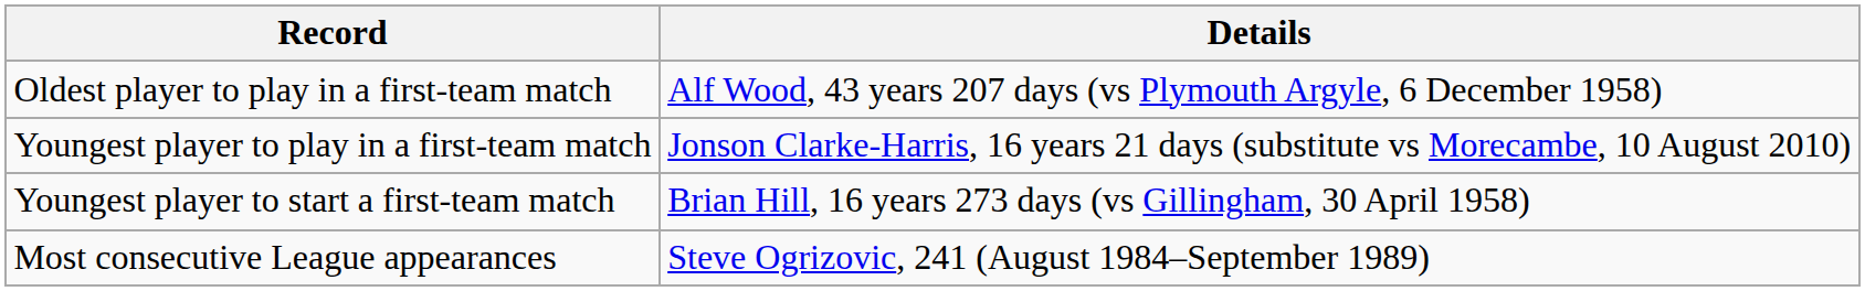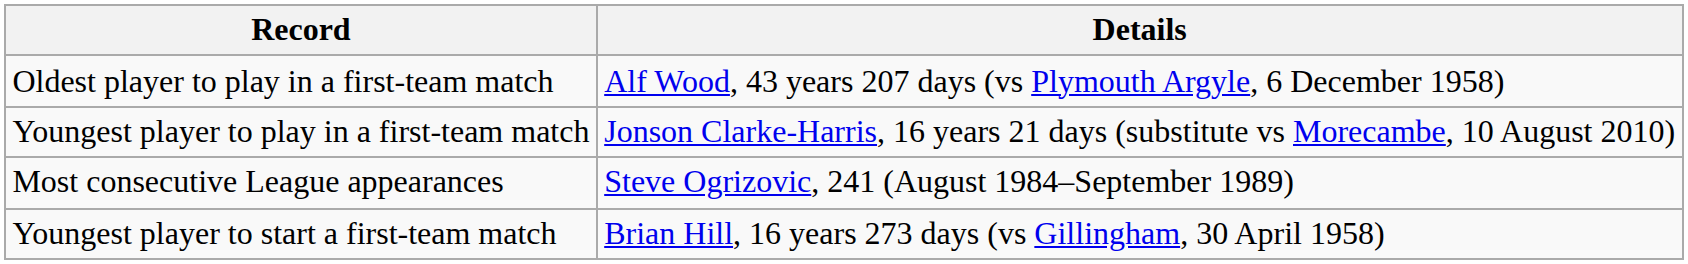 <table class="wikitable">
 <tr>
 <th>Record</th>
 <th>Details</th>
 </tr>
 <tr>
 <td>Oldest player to play in a first-team match</td>
 <td> <a href='#'>Alf Wood</a>, 43 years 207 days (vs <a href='#'>Plymouth Argyle</a>, 6 December 1958)</td>
 </tr>
 <tr>
 <td>Youngest player to play in a first-team match</td>
 <td> <a href='#'>Jonson Clarke-Harris</a>, 16 years 21 days (substitute vs <a href='#'>Morecambe</a>, 10 August 2010)</td>
 </tr>
 <tr>
+<td>Most consecutive League appearances</td>
+<td> <a href='#'>Steve Ogrizovic</a>, 241 (August 1984–September 1989)</td>
+</tr>
+<tr>
 <td>Youngest player to start a first-team match</td>
 <td> <a href='#'>Brian Hill</a>, 16 years 273 days (vs <a href='#'>Gillingham</a>, 30 April 1958)</td>
 </tr>
-<tr>
-<td>Most consecutive League appearances</td>
-<td> <a href='#'>Steve Ogrizovic</a>, 241 (August 1984–September 1989)</td>
-</tr>
 </table>
